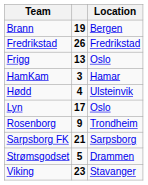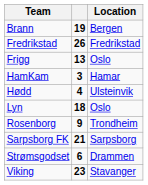 <table class="wikitable sortable" border="1">
 <tr>
 <th>Team</th>
 <th></th>
 <th>Location</th>
 </tr>
 <tr>
 <td><a href='#'>Brann</a></td>
 <td align="center"><strong>19</strong></td>
 <td><a href='#'>Bergen</a></td>
 </tr>
 <tr>
 <td><a href='#'>Fredrikstad</a></td>
 <td align="center"><strong>26</strong></td>
 <td><a href='#'>Fredrikstad</a></td>
 </tr>
 <tr>
 <td><a href='#'>Frigg</a></td>
 <td align="center"><strong>13</strong></td>
 <td><a href='#'>Oslo</a></td>
 </tr>
 <tr>
 <td><a href='#'>HamKam</a></td>
 <td align="center"><strong>3</strong></td>
 <td><a href='#'>Hamar</a></td>
 </tr>
 <tr>
 <td><a href='#'>Hødd</a></td>
 <td align="center"><strong>4</strong></td>
 <td><a href='#'>Ulsteinvik</a></td>
 </tr>
 <tr>
 <td><a href='#'>Lyn</a></td>
-<td align="center"><strong>17</strong></td>
+<td align="center"><strong>18</strong></td>
 <td><a href='#'>Oslo</a></td>
 </tr>
 <tr>
 <td><a href='#'>Rosenborg</a></td>
 <td align="center"><strong>9</strong></td>
 <td><a href='#'>Trondheim</a></td>
 </tr>
 <tr>
 <td><a href='#'>Sarpsborg FK</a></td>
 <td align="center"><strong>21</strong></td>
 <td><a href='#'>Sarpsborg</a></td>
 </tr>
 <tr>
 <td><a href='#'>Strømsgodset</a></td>
-<td align="center"><strong>5</strong></td>
+<td align="center"><strong>6</strong></td>
 <td><a href='#'>Drammen</a></td>
 </tr>
 <tr>
 <td><a href='#'>Viking</a></td>
 <td align="center"><strong>23</strong></td>
 <td><a href='#'>Stavanger</a></td>
 </tr>
 </table>
